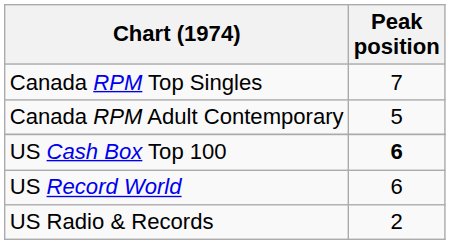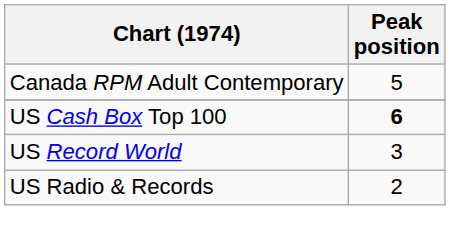 <table class="wikitable sortable">
 <tr>
 <th>Chart (1974)</th>
 <th>Peak<br>position</th>
-</tr>
-<tr>
-<td>Canada <em><a href='#'>RPM</a></em> Top Singles</td>
-<td style="text-align:center;">7</td>
 </tr>
 <tr>
 <td>Canada <em>RPM</em> Adult Contemporary</td>
 <td style="text-align:center;">5</td>
 </tr>
 <tr>
 </tr>
 <tr>
 </tr>
 <tr>
 <td>US <a href='#'><em>Cash Box</em></a> Top 100 </td>
 <td align="center"><strong>6</strong></td>
 </tr>
 <tr>
 <td>US <em><a href='#'>Record World</a></em> </td>
-<td align="center">6</td>
+<td align="center">3</td>
 </tr>
 <tr>
 <td>US Radio & Records</td>
 <td align="center">2</td>
 </tr>
 </table>
